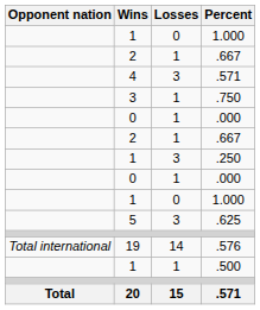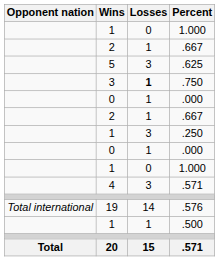 <table class=wikitable>
 <tr>
 <th>Opponent nation</th>
 <th>Wins</th>
 <th>Losses</th>
 <th>Percent</th>
 </tr>
 <tr align=center>
 <td align=left></td>
 <td>1</td>
 <td>0</td>
 <td>1.000</td>
 </tr>
 <tr align=center>
 <td align=left></td>
 <td>2</td>
 <td>1</td>
 <td>.667</td>
 </tr>
 <tr align=center>
 <td align=left></td>
-<td>4</td>
+<td>5</td>
 <td>3</td>
-<td>.571</td>
+<td>.625</td>
 </tr>
 <tr align=center>
 <td align=left></td>
 <td>3</td>
-<td>1</td>
+<td><strong>1</strong></td>
 <td>.750</td>
 </tr>
 <tr align=center>
 <td align=left></td>
 <td>0</td>
 <td>1</td>
 <td>.000</td>
 </tr>
 <tr align=center>
 <td align=left></td>
 <td>2</td>
 <td>1</td>
 <td>.667</td>
 </tr>
 <tr align=center>
 <td align=left></td>
 <td>1</td>
 <td>3</td>
 <td>.250</td>
 </tr>
 <tr align=center>
 <td align=left></td>
 <td>0</td>
 <td>1</td>
 <td>.000</td>
 </tr>
 <tr align=center>
 <td align=left></td>
 <td>1</td>
 <td>0</td>
 <td>1.000</td>
 </tr>
 <tr align=center>
 <td align=left></td>
-<td>5</td>
+<td>4</td>
 <td>3</td>
-<td>.625</td>
+<td>.571</td>
 </tr>
 <tr>
 <td colspan=4 bgcolor=lightgray></td>
 </tr>
 <tr align=center>
 <td><em>Total international</em></td>
 <td>19</td>
 <td>14</td>
 <td>.576</td>
 </tr>
 <tr align=center>
 <td align=left></td>
 <td>1</td>
 <td>1</td>
 <td>.500</td>
 </tr>
 <tr>
 <td colspan=4 bgcolor=lightgray></td>
 </tr>
 <tr>
 <th>Total</th>
 <th>20</th>
 <th>15</th>
 <th>.571</th>
 </tr>
 </table>
